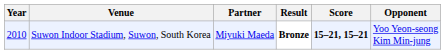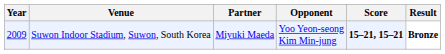 <table class="sortable wikitable" style="font-size: 90%;">
 <tr>
 <th>Year</th>
 <th>Venue</th>
 <th>Partner</th>
+<th>Opponent</th>
+<th>Score</th>
 <th>Result</th>
-<th>Score</th>
-<th>Opponent</th>
 </tr>
 <tr style="background:#ECF2FF">
-<td align="center"><a href='#'>2010</a></td>
+<td align="center"><a href='#'>2009</a></td>
 <td align="left"><a href='#'>Suwon Indoor Stadium</a>, <a href='#'>Suwon</a>, South Korea</td>
 <td align="left"> <a href='#'>Miyuki Maeda</a></td>
+<td align="left"> <a href='#'>Yoo Yeon-seong</a><br> <a href='#'>Kim Min-jung</a></td>
+<td align="left"><strong>15–21, 15–21</strong></td>
 <td style="text-align:left; background:white"> <strong>Bronze</strong></td>
-<td align="left"><strong>15–21, 15–21</strong></td>
-<td align="left"> <a href='#'>Yoo Yeon-seong</a><br> <a href='#'>Kim Min-jung</a></td>
 </tr>
 </table>
